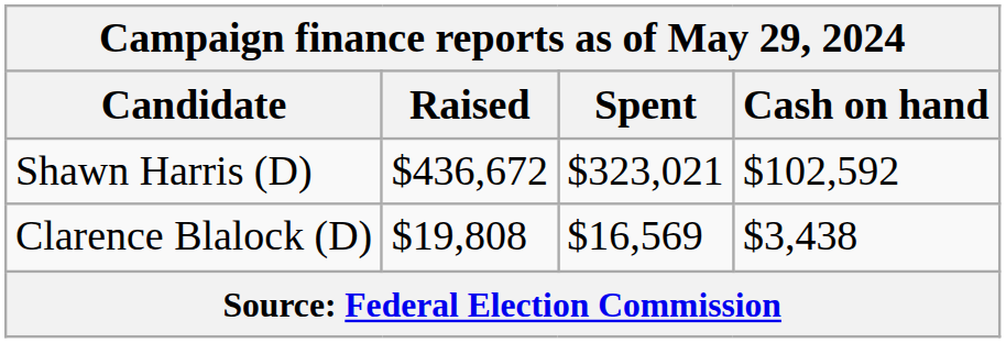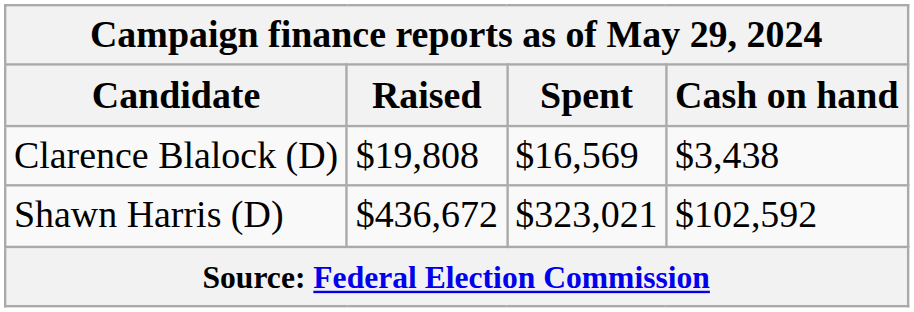 <table class="wikitable sortable">
 <tr>
 <th colspan=4>Campaign finance reports as of May 29, 2024</th>
 </tr>
 <tr style="text-align:center;">
 <th>Candidate</th>
 <th>Raised</th>
 <th>Spent</th>
 <th>Cash on hand</th>
 </tr>
 <tr>
+<td>Clarence Blalock (D)</td>
+<td>$19,808</td>
+<td>$16,569</td>
+<td>$3,438</td>
+</tr>
+<tr>
 <td>Shawn Harris (D)</td>
 <td>$436,672</td>
 <td>$323,021</td>
 <td>$102,592</td>
 </tr>
 <tr>
-<td>Clarence Blalock (D)</td>
-<td>$19,808</td>
-<td>$16,569</td>
-<td>$3,438</td>
-</tr>
-<tr>
 <th colspan="4"><small>Source: <a href='#'>Federal Election Commission</a></small></th>
 </tr>
 </table>
